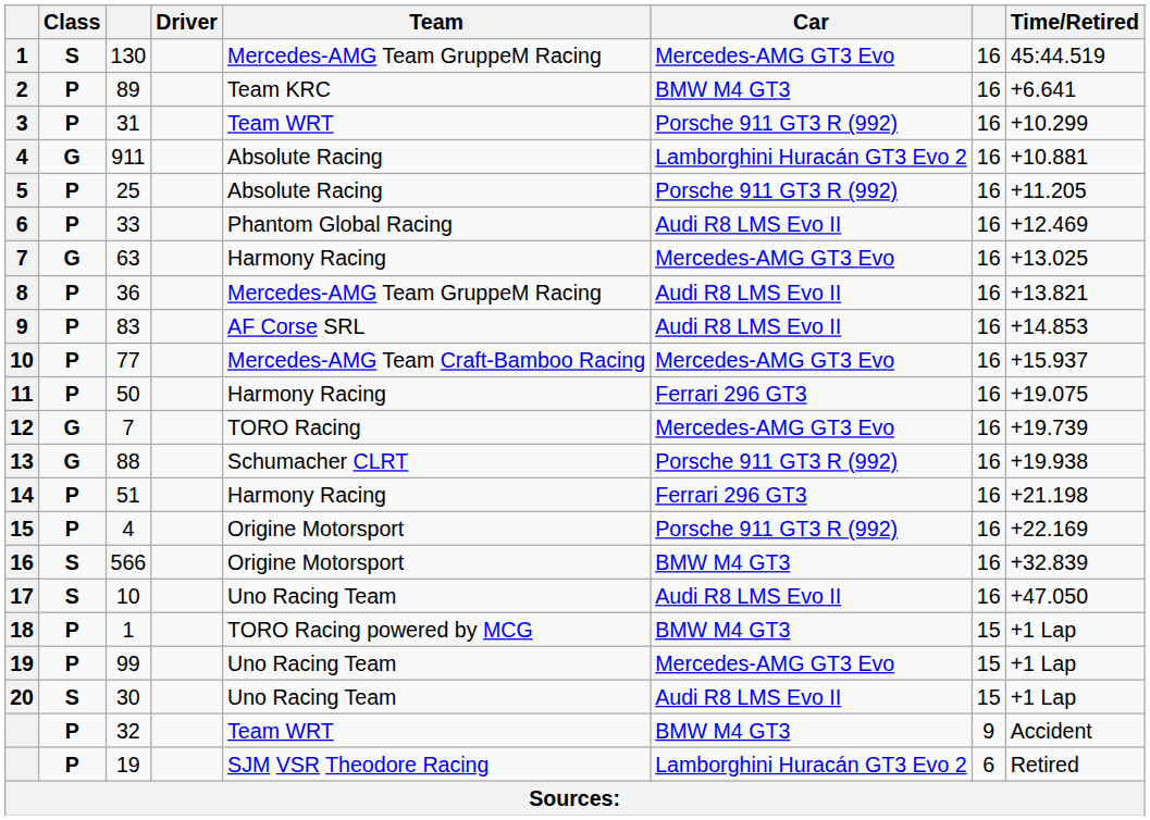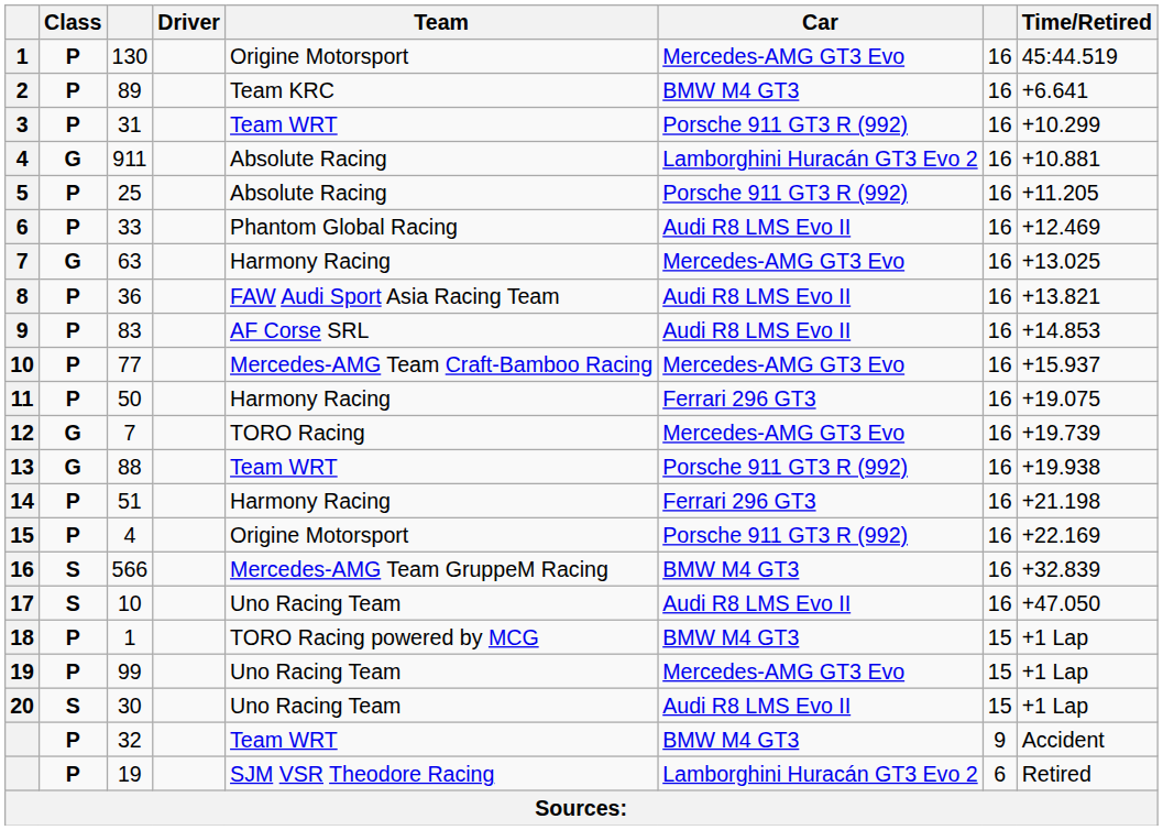 <table class="wikitable sortable" style="font-size: 95%;">
 <tr>
 <th scope="col"></th>
 <th scope="col">Class</th>
 <th scope="col"></th>
 <th scope="col">Driver</th>
 <th scope="col">Team</th>
 <th scope="col">Car</th>
 <th scope="col" class="unsortable"></th>
 <th scope="col" class="unsortable">Time/Retired</th>
 </tr>
 <tr>
 <th scope="row">1</th>
-<td align="center"><strong><span>S</span></strong></td>
+<td align="center"><strong><span>P</span></strong></td>
 <td align="center">130</td>
 <td data-sort-value="ENG1"></td>
-<td> <a href='#'>Mercedes-AMG</a> Team GruppeM Racing</td>
+<td> Origine Motorsport</td>
 <td><a href='#'>Mercedes-AMG GT3 Evo</a></td>
 <td align="center">16</td>
 <td>45:44.519</td>
 </tr>
 <tr>
 <th scope="row">2</th>
 <td align="center"><strong><span>P</span></strong></td>
 <td align="center">89</td>
 <td data-sort-value="FAR"></td>
 <td> Team KRC</td>
 <td><a href='#'>BMW M4 GT3</a></td>
 <td align="center">16</td>
 <td>+6.641</td>
 </tr>
 <tr>
 <th scope="row">3</th>
 <td align="center"><strong><span>P</span></strong></td>
 <td align="center">31</td>
 <td data-sort-value="VDL"></td>
 <td> <a href='#'>Team WRT</a></td>
 <td><a href='#'>Porsche 911 GT3 R (992)</a></td>
 <td align="center">16</td>
 <td>+10.299</td>
 </tr>
 <tr>
 <th scope="row">4</th>
 <td align="center"><strong><span>G</span></strong></td>
 <td align="center">911</td>
 <td data-sort-value="PIC"></td>
 <td> Absolute Racing</td>
 <td><a href='#'>Lamborghini Huracán GT3 Evo 2</a></td>
 <td align="center">16</td>
 <td>+10.881</td>
 </tr>
 <tr>
 <th scope="row">5</th>
 <td align="center"><strong><span>P</span></strong></td>
 <td align="center">25</td>
 <td data-sort-value="VAN1"></td>
 <td> Absolute Racing</td>
 <td><a href='#'>Porsche 911 GT3 R (992)</a></td>
 <td align="center">16</td>
 <td>+11.205</td>
 </tr>
 <tr>
 <th scope="row">6</th>
 <td align="center"><strong><span>P</span></strong></td>
 <td align="center">33</td>
 <td data-sort-value="HAA"></td>
 <td> Phantom Global Racing</td>
 <td><a href='#'>Audi R8 LMS Evo II</a></td>
 <td align="center">16</td>
 <td>+12.469</td>
 </tr>
 <tr>
 <th scope="row">7</th>
 <td align="center"><strong><span>G</span></strong></td>
 <td align="center">63</td>
 <td data-sort-value="MOR"></td>
 <td> Harmony Racing</td>
 <td><a href='#'>Mercedes-AMG GT3 Evo</a></td>
 <td align="center">16</td>
 <td>+13.025</td>
 </tr>
 <tr>
 <th scope="row">8</th>
 <td align="center"><strong><span>P</span></strong></td>
 <td align="center">36</td>
 <td data-sort-value="FEL"></td>
-<td> <a href='#'>Mercedes-AMG</a> Team GruppeM Racing</td>
+<td> <a href='#'>FAW</a> <a href='#'>Audi Sport</a> Asia Racing Team</td>
 <td><a href='#'>Audi R8 LMS Evo II</a></td>
 <td align="center">16</td>
 <td>+13.821</td>
 </tr>
 <tr>
 <th scope="row">9</th>
 <td align="center"><strong><span>P</span></strong></td>
 <td align="center">83</td>
 <td data-sort-value="FUO"></td>
 <td> <a href='#'>AF Corse</a> SRL</td>
 <td><a href='#'>Audi R8 LMS Evo II</a></td>
 <td align="center">16</td>
 <td>+14.853</td>
 </tr>
 <tr>
 <th scope="row">10</th>
 <td align="center"><strong><span>P</span></strong></td>
 <td align="center">77</td>
 <td data-sort-value="JUN"></td>
 <td> <a href='#'>Mercedes-AMG</a> Team <a href='#'>Craft-Bamboo Racing</a></td>
 <td><a href='#'>Mercedes-AMG GT3 Evo</a></td>
 <td align="center">16</td>
 <td>+15.937</td>
 </tr>
 <tr>
 <th scope="row">11</th>
 <td align="center"><strong><span>P</span></strong></td>
 <td align="center">50</td>
 <td data-sort-value="YEY"></td>
 <td> Harmony Racing</td>
 <td><a href='#'>Ferrari 296 GT3</a></td>
 <td align="center">16</td>
 <td>+19.075</td>
 </tr>
 <tr>
 <th scope="row">12</th>
 <td align="center"><strong><span>G</span></strong></td>
 <td align="center">7</td>
 <td data-sort-value="ARO"></td>
 <td> TORO Racing</td>
 <td><a href='#'>Mercedes-AMG GT3 Evo</a></td>
 <td align="center">16</td>
 <td>+19.739</td>
 </tr>
 <tr>
 <th scope="row">13</th>
 <td align="center"><strong><span>G</span></strong></td>
 <td align="center">88</td>
 <td data-sort-value="HEI"></td>
-<td> Schumacher <a href='#'>CLRT</a></td>
+<td> <a href='#'>Team WRT</a></td>
 <td><a href='#'>Porsche 911 GT3 R (992)</a></td>
 <td align="center">16</td>
 <td>+19.938</td>
 </tr>
 <tr>
 <th scope="row">14</th>
 <td align="center"><strong><span>P</span></strong></td>
 <td align="center">51</td>
 <td data-sort-value="SER"></td>
 <td> Harmony Racing</td>
 <td><a href='#'>Ferrari 296 GT3</a></td>
 <td align="center">16</td>
 <td>+21.198</td>
 </tr>
 <tr>
 <th scope="row">15</th>
 <td align="center"><strong><span>P</span></strong></td>
 <td align="center">4</td>
 <td data-sort-value="PRE"></td>
 <td> Origine Motorsport</td>
 <td><a href='#'>Porsche 911 GT3 R (992)</a></td>
 <td align="center">16</td>
 <td>+22.169</td>
 </tr>
 <tr>
 <th scope="row">16</th>
 <td align="center"><strong><span>S</span></strong></td>
 <td align="center">566</td>
 <td data-sort-value="YHL"></td>
-<td> Origine Motorsport</td>
+<td> <a href='#'>Mercedes-AMG</a> Team GruppeM Racing</td>
 <td><a href='#'>BMW M4 GT3</a></td>
 <td align="center">16</td>
 <td>+32.839</td>
 </tr>
 <tr>
 <th scope="row">17</th>
 <td align="center"><strong><span>S</span></strong></td>
 <td align="center">10</td>
 <td data-sort-value="FON"></td>
 <td> Uno Racing Team</td>
 <td><a href='#'>Audi R8 LMS Evo II</a></td>
 <td align="center">16</td>
 <td>+47.050</td>
 </tr>
 <tr>
 <th scope="row">18</th>
 <td align="center"><strong><span>P</span></strong></td>
 <td align="center">1</td>
 <td data-sort-value="MAR"></td>
 <td> TORO Racing powered by <a href='#'>MCG</a></td>
 <td><a href='#'>BMW M4 GT3</a></td>
 <td align="center">15</td>
 <td>+1 Lap</td>
 </tr>
 <tr>
 <th scope="row">19</th>
 <td align="center"><strong><span>P</span></strong></td>
 <td align="center">99</td>
 <td data-sort-value="GOU"></td>
 <td> Uno Racing Team</td>
 <td><a href='#'>Mercedes-AMG GT3 Evo</a></td>
 <td align="center">15</td>
 <td>+1 Lap</td>
 </tr>
 <tr>
 <th scope="row">20</th>
 <td align="center"><strong><span>S</span></strong></td>
 <td align="center">30</td>
 <td data-sort-value="YUK"></td>
 <td> Uno Racing Team</td>
 <td><a href='#'>Audi R8 LMS Evo II</a></td>
 <td align="center">15</td>
 <td>+1 Lap</td>
 </tr>
 <tr>
 <th scope="row" data-sort-value="21"></th>
 <td align="center"><strong><span>P</span></strong></td>
 <td align="center">32</td>
 <td data-sort-value="VAN2"></td>
 <td> <a href='#'>Team WRT</a></td>
 <td><a href='#'>BMW M4 GT3</a></td>
 <td align="center">9</td>
 <td>Accident</td>
 </tr>
 <tr>
 <th scope="row" data-sort-value="22"></th>
 <td align="center"><strong><span>P</span></strong></td>
 <td align="center">19</td>
 <td data-sort-value="CAI"></td>
 <td> <a href='#'>SJM</a> <a href='#'>VSR</a> <a href='#'>Theodore Racing</a></td>
 <td><a href='#'>Lamborghini Huracán GT3 Evo 2</a></td>
 <td align="center">6</td>
 <td>Retired</td>
 </tr>
 <tr>
 <th colspan="8">Sources:</th>
 </tr>
 </table>
